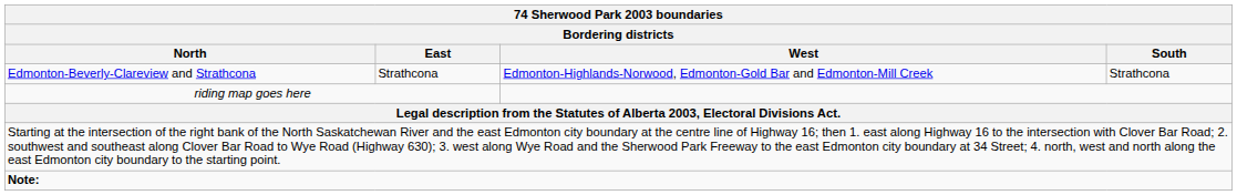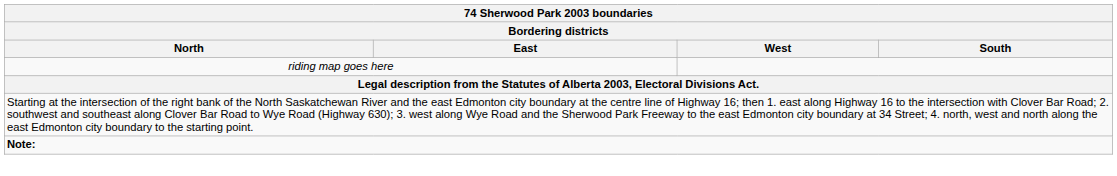 <table class="wikitable collapsible collapsed" style="width:100%;">
 <tr>
 <th colspan=4>74 Sherwood Park 2003 boundaries</th>
 </tr>
 <tr>
 <th colspan=4>Bordering districts</th>
 </tr>
 <tr>
 <th>North</th>
 <th>East</th>
 <th>West</th>
 <th>South</th>
-</tr>
-<tr>
-<td><a href='#'>Edmonton-Beverly-Clareview</a> and <a href='#'>Strathcona</a></td>
-<td>Strathcona</td>
-<td><a href='#'>Edmonton-Highlands-Norwood</a>, <a href='#'>Edmonton-Gold Bar</a> and <a href='#'>Edmonton-Mill Creek</a></td>
-<td>Strathcona</td>
 </tr>
 <tr>
 <td colspan=2 align=center><em>riding map goes here</em></td>
 <td colspan=2 align=center></td>
 </tr>
 <tr>
 <th colspan=4>Legal description from the Statutes of Alberta 2003, Electoral Divisions Act.</th>
 </tr>
 <tr>
 <td colspan=4>Starting at the intersection of the right bank of the North Saskatchewan River and the east Edmonton city boundary at the centre line of Highway 16; then 1. east along Highway 16 to the intersection with Clover Bar Road; 2. southwest and southeast along Clover Bar Road to Wye Road (Highway 630); 3. west along Wye Road and the Sherwood Park Freeway to the east Edmonton city boundary at 34 Street; 4. north, west and north along the east Edmonton city boundary to the starting point.</td>
 </tr>
 <tr>
 <td colspan=4><strong>Note:</strong></td>
 </tr>
 </table>
